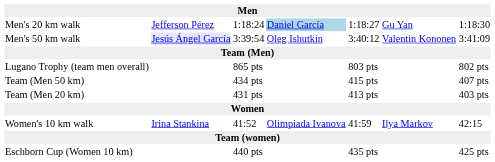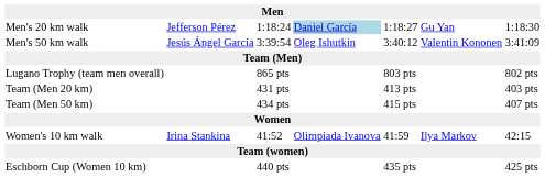 <table>
 <tr>
 <td colspan=7 bgcolor=#eeeeee style=text-align:center;><strong>Men</strong></td>
 </tr>
 <tr>
 <td>Men's 20 km walk</td>
 <td><a href='#'>Jefferson Pérez</a><br></td>
 <td>1:18:24</td>
 <td style="background: lightblue;"><a href='#'>Daniel García</a><br></td>
 <td>1:18:27</td>
 <td><a href='#'>Gu Yan</a><br></td>
 <td>1:18:30</td>
 </tr>
 <tr>
 <td>Men's 50 km walk</td>
-<td style="background: lavender;"><a href='#'>Jesús Ángel García</a><br></td>
+<td><a href='#'>Jesús Ángel García</a><br></td>
 <td>3:39:54</td>
 <td><a href='#'>Oleg Ishutkin</a><br></td>
 <td>3:40:12</td>
 <td><a href='#'>Valentin Kononen</a><br></td>
 <td>3:41:09</td>
 </tr>
 <tr>
 <td colspan=7 bgcolor=#eeeeee style=text-align:center;><strong>Team (Men)</strong></td>
 </tr>
 <tr>
 <td>Lugano Trophy (team men overall)</td>
 <td></td>
 <td>865 pts</td>
 <td></td>
 <td>803 pts</td>
 <td></td>
 <td>802 pts</td>
 </tr>
 <tr>
+<td>Team (Men 20 km)</td>
+<td></td>
+<td>431 pts</td>
+<td></td>
+<td>413 pts</td>
+<td></td>
+<td>403 pts</td>
+</tr>
+<tr>
 <td>Team (Men 50 km)</td>
 <td></td>
 <td>434 pts</td>
 <td></td>
 <td>415 pts</td>
 <td></td>
 <td>407 pts</td>
-</tr>
-<tr>
-<td>Team (Men 20 km)</td>
-<td></td>
-<td>431 pts</td>
-<td></td>
-<td>413 pts</td>
-<td></td>
-<td>403 pts</td>
 </tr>
 <tr>
 <td colspan=7 bgcolor=#eeeeee style=text-align:center;><strong>Women</strong></td>
 </tr>
 <tr>
 <td>Women's 10 km walk</td>
 <td><a href='#'>Irina Stankina</a><br></td>
 <td>41:52</td>
 <td><a href='#'>Olimpiada Ivanova</a><br></td>
 <td>41:59</td>
 <td><a href='#'>Ilya Markov</a><br></td>
 <td>42:15</td>
 </tr>
 <tr>
 <td colspan=7 bgcolor=#eeeeee style=text-align:center;><strong>Team (women)</strong></td>
 </tr>
 <tr>
 <td>Eschborn Cup (Women 10 km)</td>
 <td></td>
 <td>440 pts</td>
 <td></td>
 <td>435 pts</td>
 <td></td>
 <td>425 pts</td>
 </tr>
 </table>
